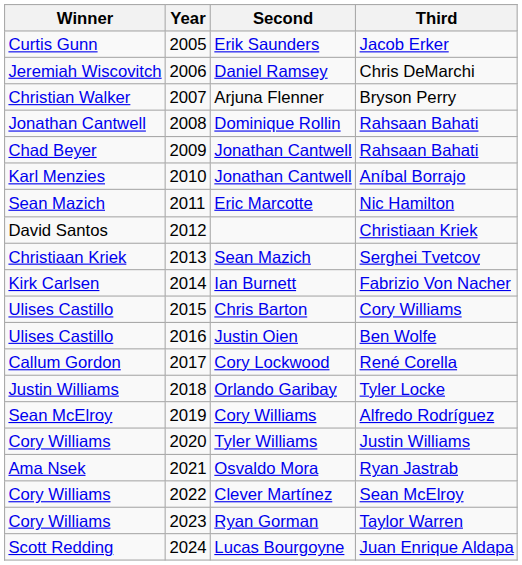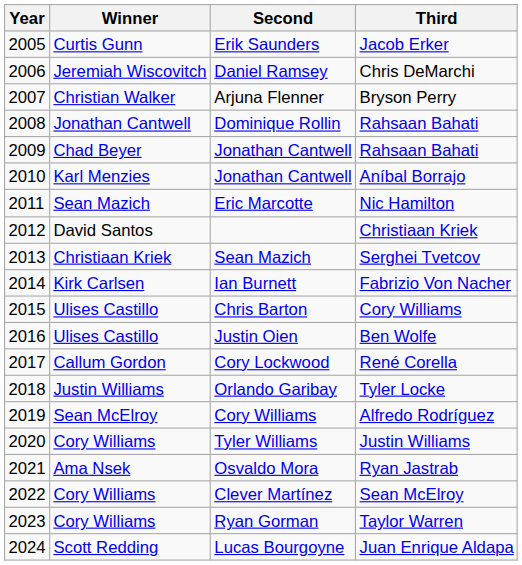 <table class="wikitable" style="font-size:95%">
 <tr>
+<th>Year</th>
 <th>Winner</th>
-<th>Year</th>
 <th>Second</th>
 <th>Third</th>
 </tr>
 <tr>
+<td>2005</td>
 <td> <a href='#'>Curtis Gunn</a></td>
-<td>2005</td>
 <td> <a href='#'>Erik Saunders</a></td>
 <td> <a href='#'>Jacob Erker</a></td>
 </tr>
 <tr>
+<td>2006</td>
 <td> <a href='#'>Jeremiah Wiscovitch</a></td>
-<td>2006</td>
 <td> <a href='#'>Daniel Ramsey</a></td>
 <td> Chris DeMarchi</td>
 </tr>
 <tr>
+<td>2007</td>
 <td> <a href='#'>Christian Walker</a></td>
-<td>2007</td>
 <td> Arjuna Flenner</td>
 <td> Bryson Perry</td>
 </tr>
 <tr>
+<td>2008</td>
 <td> <a href='#'>Jonathan Cantwell</a></td>
-<td>2008</td>
 <td> <a href='#'>Dominique Rollin</a></td>
 <td> <a href='#'>Rahsaan Bahati</a></td>
 </tr>
 <tr>
+<td>2009</td>
 <td> <a href='#'>Chad Beyer</a></td>
-<td>2009</td>
 <td> <a href='#'>Jonathan Cantwell</a></td>
 <td> <a href='#'>Rahsaan Bahati</a></td>
 </tr>
 <tr>
+<td>2010</td>
 <td> <a href='#'>Karl Menzies</a></td>
-<td>2010</td>
 <td> <a href='#'>Jonathan Cantwell</a></td>
 <td> <a href='#'>Aníbal Borrajo</a></td>
 </tr>
 <tr>
+<td>2011</td>
 <td> <a href='#'>Sean Mazich</a></td>
-<td>2011</td>
 <td> <a href='#'>Eric Marcotte</a></td>
 <td> <a href='#'>Nic Hamilton</a></td>
 </tr>
 <tr>
+<td>2012</td>
 <td> David Santos</td>
-<td>2012</td>
 <td> </td>
 <td> <a href='#'>Christiaan Kriek</a></td>
 </tr>
 <tr>
+<td>2013</td>
 <td> <a href='#'>Christiaan Kriek</a></td>
-<td>2013</td>
 <td> <a href='#'>Sean Mazich</a></td>
 <td> <a href='#'>Serghei Tvetcov</a></td>
 </tr>
 <tr>
+<td>2014</td>
 <td> <a href='#'>Kirk Carlsen</a></td>
-<td>2014</td>
 <td> <a href='#'>Ian Burnett</a></td>
 <td> <a href='#'>Fabrizio Von Nacher</a></td>
 </tr>
 <tr>
+<td>2015</td>
 <td> <a href='#'>Ulises Castillo</a></td>
-<td>2015</td>
 <td> <a href='#'>Chris Barton</a></td>
 <td> <a href='#'>Cory Williams</a></td>
 </tr>
 <tr>
+<td>2016</td>
 <td> <a href='#'>Ulises Castillo</a></td>
-<td>2016</td>
 <td> <a href='#'>Justin Oien</a></td>
 <td> <a href='#'>Ben Wolfe</a></td>
 </tr>
 <tr>
+<td>2017</td>
 <td> <a href='#'>Callum Gordon</a></td>
-<td>2017</td>
 <td> <a href='#'>Cory Lockwood</a></td>
 <td> <a href='#'>René Corella</a></td>
 </tr>
 <tr>
+<td>2018</td>
 <td> <a href='#'>Justin Williams</a></td>
-<td>2018</td>
 <td> <a href='#'>Orlando Garibay</a></td>
 <td> <a href='#'>Tyler Locke</a></td>
 </tr>
 <tr>
+<td>2019</td>
 <td> <a href='#'>Sean McElroy</a></td>
-<td>2019</td>
 <td> <a href='#'>Cory Williams</a></td>
 <td> <a href='#'>Alfredo Rodríguez</a></td>
 </tr>
 <tr>
+<td>2020</td>
 <td> <a href='#'>Cory Williams</a></td>
-<td>2020</td>
 <td> <a href='#'>Tyler Williams</a></td>
 <td> <a href='#'>Justin Williams</a></td>
 </tr>
 <tr>
+<td>2021</td>
 <td> <a href='#'>Ama Nsek</a></td>
-<td>2021</td>
 <td> <a href='#'>Osvaldo Mora</a></td>
 <td> <a href='#'>Ryan Jastrab</a></td>
 </tr>
 <tr>
+<td>2022</td>
 <td> <a href='#'>Cory Williams</a></td>
-<td>2022</td>
 <td> <a href='#'>Clever Martínez</a></td>
 <td> <a href='#'>Sean McElroy</a></td>
 </tr>
 <tr>
+<td>2023</td>
 <td> <a href='#'>Cory Williams</a></td>
-<td>2023</td>
 <td> <a href='#'>Ryan Gorman</a></td>
 <td> <a href='#'>Taylor Warren</a></td>
 </tr>
 <tr>
+<td>2024</td>
 <td> <a href='#'>Scott Redding</a></td>
-<td>2024</td>
 <td> <a href='#'>Lucas Bourgoyne</a></td>
 <td> <a href='#'>Juan Enrique Aldapa</a></td>
 </tr>
 </table>
